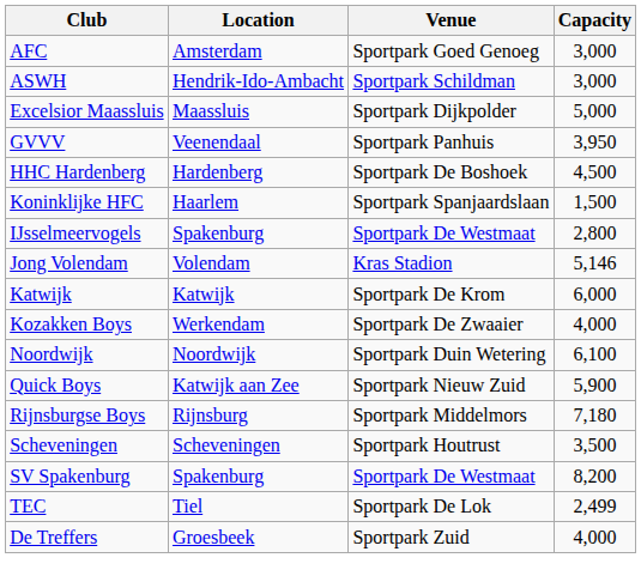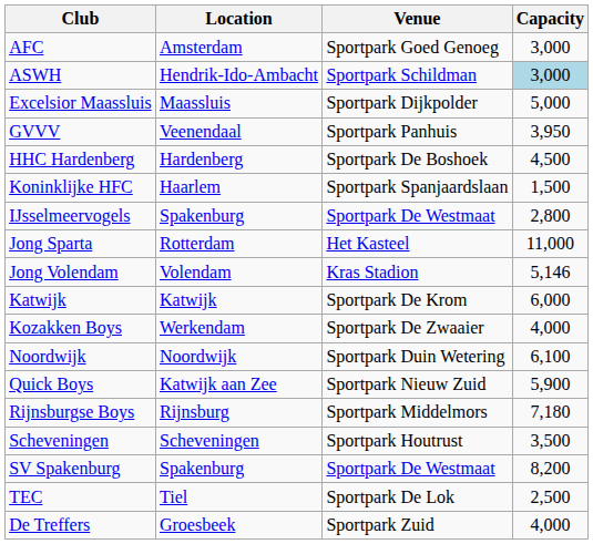 <table class="wikitable sortable">
 <tr>
 <th>Club</th>
 <th>Location</th>
 <th>Venue</th>
 <th>Capacity</th>
 </tr>
 <tr>
 <td><a href='#'>AFC</a></td>
 <td><a href='#'>Amsterdam</a></td>
 <td>Sportpark Goed Genoeg</td>
 <td style="text-align: center;">3,000</td>
 </tr>
 <tr>
 <td><a href='#'>ASWH</a></td>
 <td><a href='#'>Hendrik-Ido-Ambacht</a></td>
 <td><a href='#'>Sportpark Schildman</a></td>
-<td style="text-align: center;">3,000</td>
+<td style="background: lightblue; text-align: center;">3,000</td>
 </tr>
 <tr>
 <td><a href='#'>Excelsior Maassluis</a></td>
 <td><a href='#'>Maassluis</a></td>
 <td>Sportpark Dijkpolder</td>
 <td style="text-align: center;">5,000</td>
 </tr>
 <tr>
 <td><a href='#'>GVVV</a></td>
 <td><a href='#'>Veenendaal</a></td>
 <td>Sportpark Panhuis</td>
 <td style="text-align: center;">3,950</td>
 </tr>
 <tr>
 <td><a href='#'>HHC Hardenberg</a></td>
 <td><a href='#'>Hardenberg</a></td>
 <td>Sportpark De Boshoek</td>
 <td style="text-align: center;">4,500</td>
 </tr>
 <tr>
 <td><a href='#'>Koninklijke HFC</a></td>
 <td><a href='#'>Haarlem</a></td>
 <td>Sportpark Spanjaardslaan</td>
 <td style="text-align: center;">1,500</td>
 </tr>
 <tr>
 <td><a href='#'>IJsselmeervogels</a></td>
 <td><a href='#'>Spakenburg</a></td>
 <td><a href='#'>Sportpark De Westmaat</a></td>
 <td style="text-align: center;">2,800</td>
+</tr>
+<tr>
+<td><a href='#'>Jong Sparta</a></td>
+<td><a href='#'>Rotterdam</a></td>
+<td><a href='#'>Het Kasteel</a></td>
+<td style="text-align: center;">11,000</td>
 </tr>
 <tr>
 <td><a href='#'>Jong Volendam</a></td>
 <td><a href='#'>Volendam</a></td>
 <td><a href='#'>Kras Stadion</a></td>
 <td style="text-align:center;">5,146</td>
 </tr>
 <tr>
 <td><a href='#'>Katwijk</a></td>
 <td><a href='#'>Katwijk</a></td>
 <td>Sportpark De Krom</td>
 <td style="text-align: center;">6,000</td>
 </tr>
 <tr>
 <td><a href='#'>Kozakken Boys</a></td>
 <td><a href='#'>Werkendam</a></td>
 <td>Sportpark De Zwaaier</td>
 <td style="text-align: center;">4,000</td>
 </tr>
 <tr>
 <td><a href='#'>Noordwijk</a></td>
 <td><a href='#'>Noordwijk</a></td>
 <td>Sportpark Duin Wetering</td>
 <td style="text-align: center;">6,100</td>
 </tr>
 <tr>
 <td><a href='#'>Quick Boys</a></td>
 <td><a href='#'>Katwijk aan Zee</a></td>
 <td>Sportpark Nieuw Zuid</td>
 <td style="text-align: center;">5,900</td>
 </tr>
 <tr>
 <td><a href='#'>Rijnsburgse Boys</a></td>
 <td><a href='#'>Rijnsburg</a></td>
 <td>Sportpark Middelmors</td>
 <td style="text-align: center;">7,180</td>
 </tr>
 <tr>
 <td><a href='#'>Scheveningen</a></td>
 <td><a href='#'>Scheveningen</a></td>
 <td>Sportpark Houtrust</td>
 <td style="text-align: center;">3,500</td>
 </tr>
 <tr>
 <td><a href='#'>SV Spakenburg</a></td>
 <td><a href='#'>Spakenburg</a></td>
 <td><a href='#'>Sportpark De Westmaat</a></td>
 <td style="text-align: center;">8,200</td>
 </tr>
 <tr>
 <td><a href='#'>TEC</a></td>
 <td><a href='#'>Tiel</a></td>
 <td>Sportpark De Lok</td>
-<td style="text-align:center;">2,499</td>
+<td style="text-align:center;">2,500</td>
 </tr>
 <tr>
 <td><a href='#'>De Treffers</a></td>
 <td><a href='#'>Groesbeek</a></td>
 <td>Sportpark Zuid</td>
 <td style="text-align: center;">4,000</td>
 </tr>
 </table>
